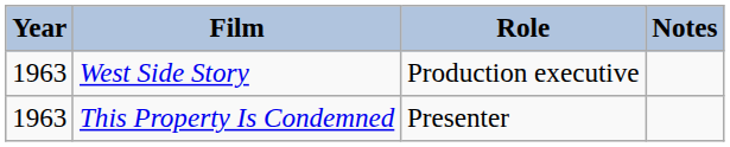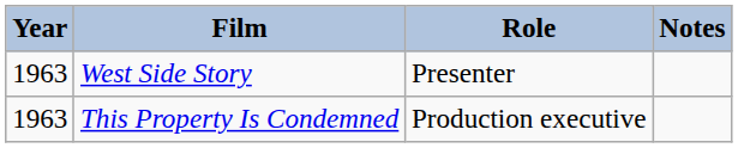 <table class="wikitable" style="font-size:95%;">
 <tr>
 <th style="background:#B0C4DE;">Year</th>
 <th style="background:#B0C4DE;">Film</th>
 <th style="background:#B0C4DE;">Role</th>
 <th style="background:#B0C4DE;">Notes</th>
 </tr>
 <tr>
 <td>1963</td>
 <td><em><a href='#'>West Side Story</a></em></td>
-<td>Production executive</td>
+<td>Presenter</td>
 <td></td>
 </tr>
 <tr>
 <td>1963</td>
 <td><em><a href='#'>This Property Is Condemned</a></em></td>
-<td>Presenter</td>
+<td>Production executive</td>
 <td></td>
 </tr>
 </table>
